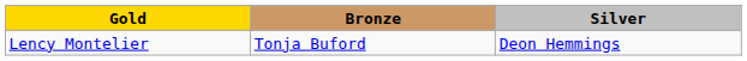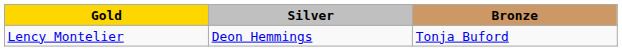 <table class="wikitable" style="text-align:left">
 <tr align="center">
 <td width=200 bgcolor=gold><strong>Gold</strong></td>
+<td width=200 bgcolor=silver><strong>Silver</strong></td>
 <td width=200 bgcolor=CC9966><strong>Bronze</strong></td>
-<td width=200 bgcolor=silver><strong>Silver</strong></td>
 </tr>
 <tr>
 <td><a href='#'>Lency Montelier</a><br><em></em></td>
+<td><a href='#'>Deon Hemmings</a><br><em></em></td>
 <td><a href='#'>Tonja Buford</a><br><em></em></td>
-<td><a href='#'>Deon Hemmings</a><br><em></em></td>
 </tr>
 </table>
